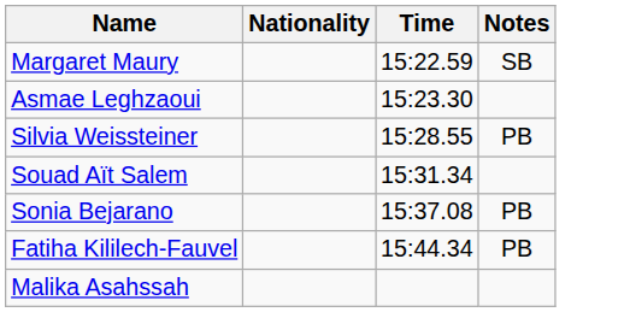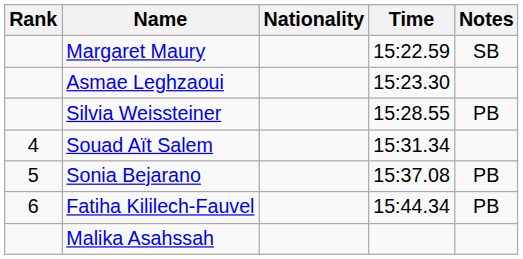 <table class="wikitable sortable" style="text-align:center">
 <tr>
+<th>Rank</th>
 <th>Name</th>
 <th>Nationality</th>
 <th>Time</th>
 <th>Notes</th>
 </tr>
 <tr>
+<td></td>
 <td align=left><a href='#'>Margaret Maury</a></td>
 <td align=left></td>
 <td>15:22.59</td>
 <td>SB</td>
 </tr>
 <tr>
+<td></td>
 <td align=left><a href='#'>Asmae Leghzaoui</a></td>
 <td align=left></td>
 <td>15:23.30</td>
 <td></td>
 </tr>
 <tr>
+<td></td>
 <td align=left><a href='#'>Silvia Weissteiner</a></td>
 <td align=left></td>
 <td>15:28.55</td>
 <td>PB</td>
 </tr>
 <tr>
+<td>4</td>
 <td align=left><a href='#'>Souad Aït Salem</a></td>
 <td align=left></td>
 <td>15:31.34</td>
 <td></td>
 </tr>
 <tr>
+<td>5</td>
 <td align=left><a href='#'>Sonia Bejarano</a></td>
 <td align=left></td>
 <td>15:37.08</td>
 <td>PB</td>
 </tr>
 <tr>
+<td>6</td>
 <td align=left><a href='#'>Fatiha Kililech-Fauvel</a></td>
 <td align=left></td>
 <td>15:44.34</td>
 <td>PB</td>
 </tr>
 <tr>
+<td></td>
 <td align=left><a href='#'>Malika Asahssah</a></td>
 <td align=left></td>
 <td></td>
 <td></td>
 </tr>
 </table>
